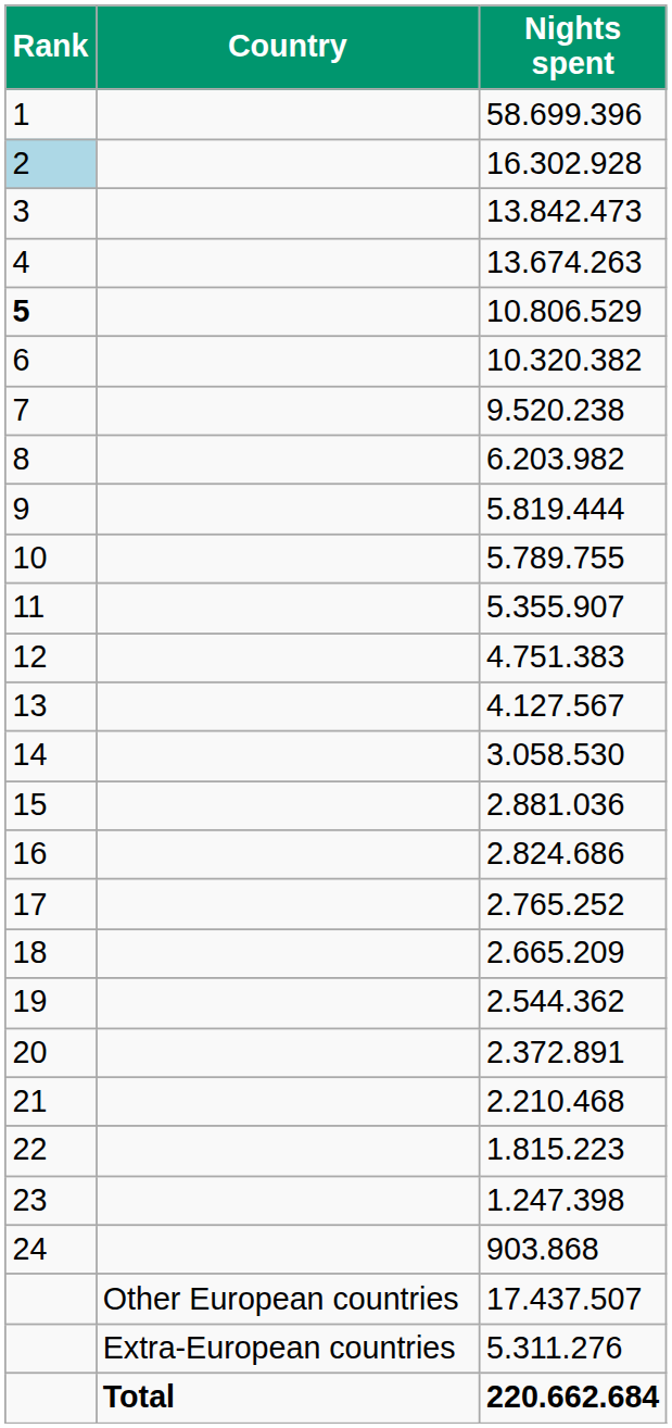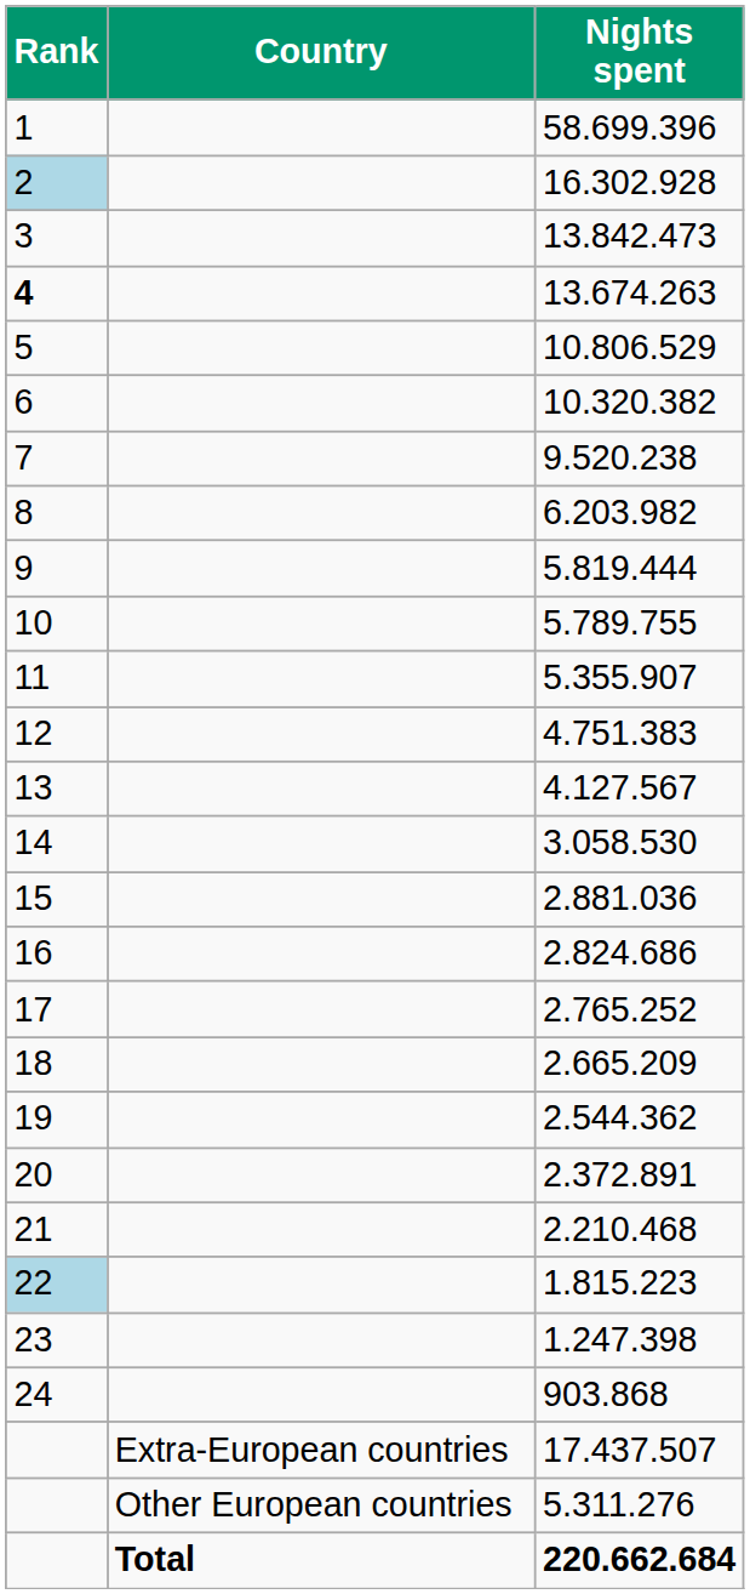 <table class="wikitable">
 <tr style="color:white;">
 <th style="width:5px; background:#00966E;">Rank</th>
 <th style="width:190px; background:#00966E;">Country</th>
 <th style="width:50px; background:#00966E;">Nights spent</th>
 </tr>
 <tr>
 <td>1</td>
 <td></td>
 <td>58.699.396</td>
 </tr>
 <tr>
 <td style="background: lightblue;">2</td>
 <td></td>
 <td>16.302.928</td>
 </tr>
 <tr>
 <td>3</td>
 <td></td>
 <td>13.842.473</td>
 </tr>
 <tr>
-<td>4</td>
+<td><strong>4</strong></td>
 <td></td>
 <td>13.674.263</td>
 </tr>
 <tr>
-<td><strong>5</strong></td>
+<td>5</td>
 <td></td>
 <td>10.806.529</td>
 </tr>
 <tr>
 <td>6</td>
 <td></td>
 <td>10.320.382</td>
 </tr>
 <tr>
 <td>7</td>
 <td></td>
 <td>9.520.238</td>
 </tr>
 <tr>
 <td>8</td>
 <td></td>
 <td>6.203.982</td>
 </tr>
 <tr>
 <td>9</td>
 <td></td>
 <td>5.819.444</td>
 </tr>
 <tr>
 <td>10</td>
 <td></td>
 <td>5.789.755</td>
 </tr>
 <tr>
 <td>11</td>
 <td></td>
 <td>5.355.907</td>
 </tr>
 <tr>
 <td>12</td>
 <td></td>
 <td>4.751.383</td>
 </tr>
 <tr>
 <td>13</td>
 <td></td>
 <td>4.127.567</td>
 </tr>
 <tr>
 <td>14</td>
 <td></td>
 <td>3.058.530</td>
 </tr>
 <tr>
 <td>15</td>
 <td></td>
 <td>2.881.036</td>
 </tr>
 <tr>
 <td>16</td>
 <td></td>
 <td>2.824.686</td>
 </tr>
 <tr>
 <td>17</td>
 <td></td>
 <td>2.765.252</td>
 </tr>
 <tr>
 <td>18</td>
 <td></td>
 <td>2.665.209</td>
 </tr>
 <tr>
 <td>19</td>
 <td></td>
 <td>2.544.362</td>
 </tr>
 <tr>
 <td>20</td>
 <td></td>
 <td>2.372.891</td>
 </tr>
 <tr>
 <td>21</td>
 <td></td>
 <td>2.210.468</td>
 </tr>
 <tr>
-<td>22</td>
+<td style="background: lightblue;">22</td>
 <td></td>
 <td>1.815.223</td>
 </tr>
 <tr>
 <td>23</td>
 <td></td>
 <td>1.247.398</td>
 </tr>
 <tr>
 <td>24</td>
 <td></td>
 <td>903.868</td>
 </tr>
 <tr>
 <td></td>
-<td> Other European countries</td>
+<td> Extra-European countries</td>
 <td>17.437.507</td>
 </tr>
 <tr>
 <td></td>
-<td> Extra-European countries</td>
+<td> Other European countries</td>
 <td>5.311.276</td>
 </tr>
 <tr>
 <td></td>
 <td><strong>Total</strong></td>
 <td><strong>220.662.684</strong></td>
 </tr>
 <tr>
 </tr>
 </table>
